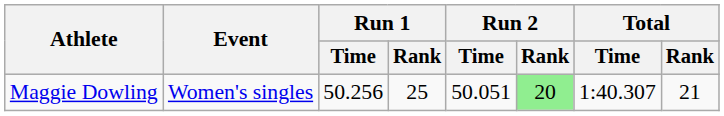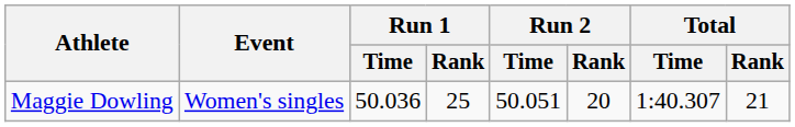 <table class="wikitable" style="font-size:90%">
 <tr>
 <th rowspan="2">Athlete</th>
 <th rowspan="2">Event</th>
 <th colspan="2">Run 1</th>
 <th colspan="2">Run 2</th>
 <th colspan="2">Total</th>
 </tr>
 <tr style="font-size:95%">
 <th>Time</th>
 <th>Rank</th>
 <th>Time</th>
 <th>Rank</th>
 <th>Time</th>
 <th>Rank</th>
 </tr>
 <tr align=center>
 <td align=left><a href='#'>Maggie Dowling</a></td>
 <td align=left><a href='#'>Women's singles</a></td>
-<td>50.256</td>
+<td>50.036</td>
 <td>25</td>
 <td>50.051</td>
-<td style="background: lightgreen;">20</td>
+<td>20</td>
 <td>1:40.307</td>
 <td>21</td>
 </tr>
 </table>
